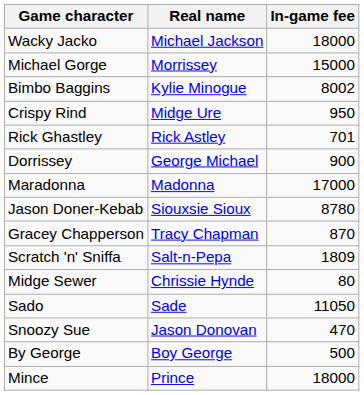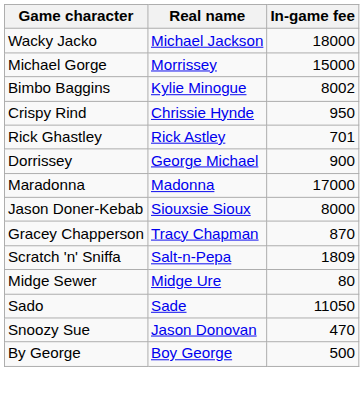 <table class="wikitable sortable" border="1">
 <tr>
 <th>Game character</th>
 <th>Real name</th>
 <th>In-game fee</th>
 </tr>
 <tr>
 <td>Wacky Jacko</td>
 <td><a href='#'>Michael Jackson</a></td>
 <td align="right">18000</td>
 </tr>
 <tr>
 <td>Michael Gorge</td>
 <td><a href='#'>Morrissey</a></td>
 <td align="right">15000</td>
 </tr>
 <tr>
 <td>Bimbo Baggins</td>
 <td><a href='#'>Kylie Minogue</a></td>
 <td align="right">8002</td>
 </tr>
 <tr>
 <td>Crispy Rind</td>
-<td><a href='#'>Midge Ure</a></td>
+<td><a href='#'>Chrissie Hynde</a></td>
 <td align="right">950</td>
 </tr>
 <tr>
 <td>Rick Ghastley</td>
 <td><a href='#'>Rick Astley</a></td>
 <td align="right">701</td>
 </tr>
 <tr>
 <td>Dorrissey</td>
 <td><a href='#'>George Michael</a></td>
 <td align="right">900</td>
 </tr>
 <tr>
 <td>Maradonna</td>
 <td><a href='#'>Madonna</a></td>
 <td align="right">17000</td>
 </tr>
 <tr>
 <td>Jason Doner-Kebab</td>
 <td><a href='#'>Siouxsie Sioux</a></td>
-<td align="right">8780</td>
+<td align="right">8000</td>
 </tr>
 <tr>
 <td>Gracey Chapperson</td>
 <td><a href='#'>Tracy Chapman</a></td>
 <td align="right">870</td>
 </tr>
 <tr>
 <td>Scratch 'n' Sniffa</td>
 <td><a href='#'>Salt-n-Pepa</a></td>
 <td align="right">1809</td>
 </tr>
 <tr>
 <td>Midge Sewer</td>
-<td><a href='#'>Chrissie Hynde</a></td>
+<td><a href='#'>Midge Ure</a></td>
 <td align="right">80</td>
 </tr>
 <tr>
 <td>Sado</td>
 <td><a href='#'>Sade</a></td>
 <td align="right">11050</td>
 </tr>
 <tr>
 <td>Snoozy Sue</td>
 <td><a href='#'>Jason Donovan</a></td>
 <td align="right">470</td>
 </tr>
 <tr>
 <td>By George</td>
 <td><a href='#'>Boy George</a></td>
 <td align="right">500</td>
 </tr>
-<tr>
-<td>Mince</td>
-<td><a href='#'>Prince</a></td>
-<td align="right">18000</td>
-</tr>
 </table>
